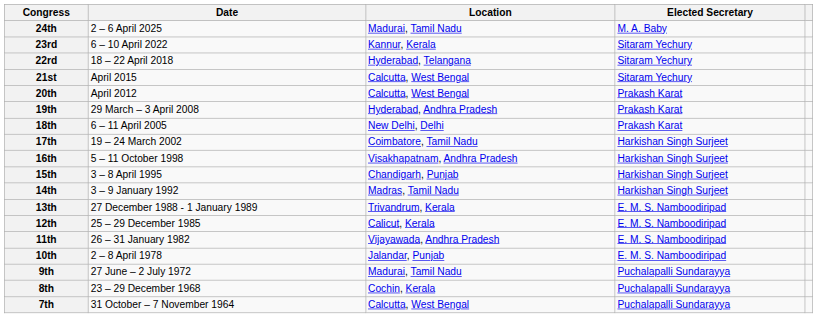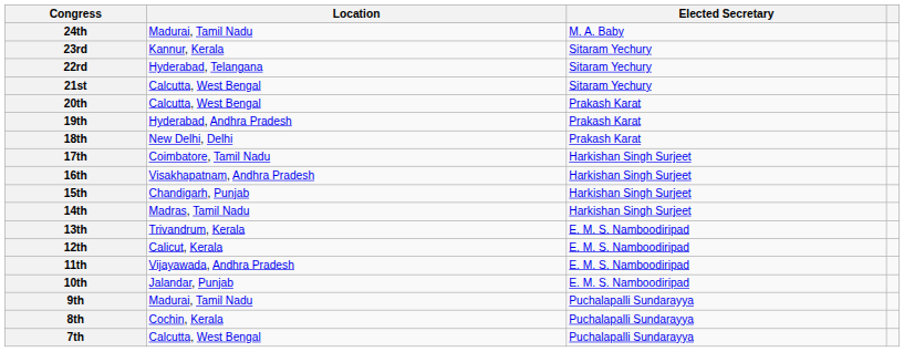 <table class="sortable wikitable" style="width:100%;">
 <tr style="background:#CCCC;">
 <th>Congress</th>
-<th>Date</th>
 <th>Location</th>
 <th>Elected Secretary</th>
 <th></th>
 </tr>
 <tr>
 <th>24th</th>
-<td>2 – 6 April 2025</td>
 <td><a href='#'>Madurai</a>, <a href='#'>Tamil Nadu</a></td>
 <td><a href='#'>M. A. Baby</a></td>
 <td></td>
 </tr>
 <tr>
 <th>23rd</th>
-<td>6 – 10 April 2022</td>
 <td><a href='#'>Kannur</a>, <a href='#'>Kerala</a></td>
 <td><a href='#'>Sitaram Yechury</a></td>
 <td></td>
 </tr>
 <tr>
 <th>22rd</th>
-<td>18 – 22 April 2018</td>
 <td><a href='#'>Hyderabad</a>, <a href='#'>Telangana</a></td>
 <td><a href='#'>Sitaram Yechury</a></td>
 <td></td>
 </tr>
 <tr>
 <th>21st</th>
-<td>April 2015</td>
 <td><a href='#'>Calcutta</a>, <a href='#'>West Bengal</a></td>
 <td><a href='#'>Sitaram Yechury</a></td>
 <td></td>
 </tr>
 <tr>
 <th>20th</th>
-<td>April 2012</td>
 <td><a href='#'>Calcutta</a>, <a href='#'>West Bengal</a></td>
 <td><a href='#'>Prakash Karat</a></td>
 <td></td>
 </tr>
 <tr>
 <th>19th</th>
-<td>29 March – 3 April 2008</td>
 <td><a href='#'>Hyderabad</a>, <a href='#'>Andhra Pradesh</a></td>
 <td><a href='#'>Prakash Karat</a></td>
 <td></td>
 </tr>
 <tr>
 <th>18th</th>
-<td>6 – 11 April 2005</td>
 <td><a href='#'>New Delhi</a>, <a href='#'>Delhi</a></td>
 <td><a href='#'>Prakash Karat</a></td>
 <td></td>
 </tr>
 <tr>
 <th>17th</th>
-<td>19 – 24 March 2002</td>
 <td><a href='#'>Coimbatore</a>, <a href='#'>Tamil Nadu</a></td>
 <td><a href='#'>Harkishan Singh Surjeet</a></td>
 <td></td>
 </tr>
 <tr>
 <th>16th</th>
-<td>5 – 11 October 1998</td>
 <td><a href='#'>Visakhapatnam</a>, <a href='#'>Andhra Pradesh</a></td>
 <td><a href='#'>Harkishan Singh Surjeet</a></td>
 <td></td>
 </tr>
 <tr>
 <th>15th</th>
-<td>3 – 8 April 1995</td>
 <td><a href='#'>Chandigarh</a>, <a href='#'>Punjab</a></td>
 <td><a href='#'>Harkishan Singh Surjeet</a></td>
 <td></td>
 </tr>
 <tr>
 <th>14th</th>
-<td>3 – 9 January 1992</td>
 <td><a href='#'>Madras</a>, <a href='#'>Tamil Nadu</a></td>
 <td><a href='#'>Harkishan Singh Surjeet</a></td>
 <td></td>
 </tr>
 <tr>
 <th>13th</th>
-<td>27 December 1988 - 1 January 1989</td>
 <td><a href='#'>Trivandrum</a>, <a href='#'>Kerala</a></td>
 <td><a href='#'>E. M. S. Namboodiripad</a></td>
 <td></td>
 </tr>
 <tr>
 <th>12th</th>
-<td>25 – 29 December 1985</td>
 <td><a href='#'>Calicut</a>, <a href='#'>Kerala</a></td>
 <td><a href='#'>E. M. S. Namboodiripad</a></td>
 <td></td>
 </tr>
 <tr>
 <th>11th</th>
-<td>26 – 31 January 1982</td>
 <td><a href='#'>Vijayawada</a>, <a href='#'>Andhra Pradesh</a></td>
 <td><a href='#'>E. M. S. Namboodiripad</a></td>
 <td></td>
 </tr>
 <tr>
 <th>10th</th>
-<td>2 – 8 April 1978</td>
 <td><a href='#'>Jalandar</a>, <a href='#'>Punjab</a></td>
 <td><a href='#'>E. M. S. Namboodiripad</a></td>
 <td></td>
 </tr>
 <tr>
 <th>9th</th>
-<td>27 June – 2 July 1972</td>
 <td><a href='#'>Madurai</a>, <a href='#'>Tamil Nadu</a></td>
 <td><a href='#'>Puchalapalli Sundarayya</a></td>
 <td></td>
 </tr>
 <tr>
 <th>8th</th>
-<td>23 – 29 December 1968</td>
 <td><a href='#'>Cochin</a>, <a href='#'>Kerala</a></td>
 <td><a href='#'>Puchalapalli Sundarayya</a></td>
 <td></td>
 </tr>
 <tr>
 <th>7th</th>
-<td>31 October – 7 November 1964</td>
 <td><a href='#'>Calcutta</a>, <a href='#'>West Bengal</a></td>
 <td><a href='#'>Puchalapalli Sundarayya</a></td>
 <td></td>
 </tr>
 </table>
